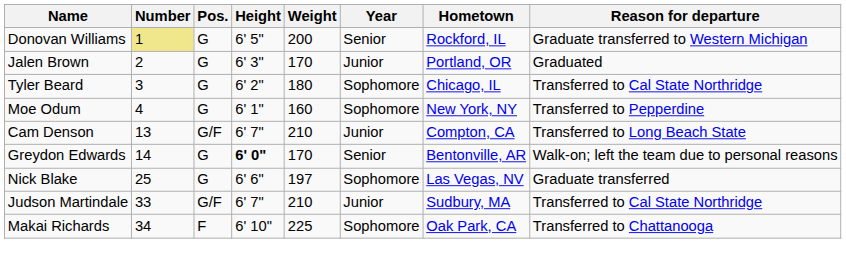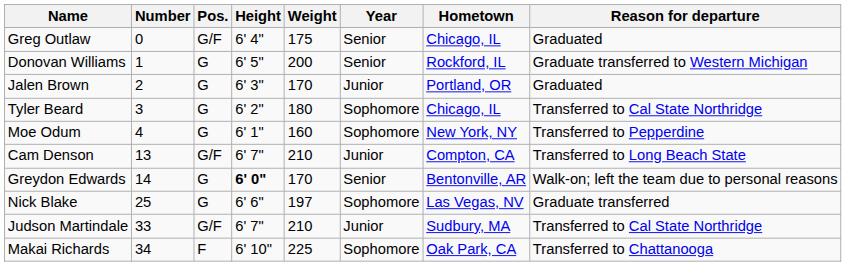 <table class="wikitable sortable" border="1">
 <tr>
 <th>Name</th>
 <th>Number</th>
 <th>Pos.</th>
 <th>Height</th>
 <th>Weight</th>
 <th>Year</th>
 <th>Hometown</th>
 <th class="unsortable">Reason for departure</th>
 </tr>
 <tr>
+<td>Greg Outlaw</td>
+<td>0</td>
+<td>G/F</td>
+<td>6' 4"</td>
+<td>175</td>
+<td> Senior</td>
+<td><a href='#'>Chicago, IL</a></td>
+<td>Graduated</td>
+</tr>
+<tr>
 <td>Donovan Williams</td>
-<td style="background: khaki;">1</td>
+<td>1</td>
 <td>G</td>
 <td>6' 5"</td>
 <td>200</td>
 <td>Senior</td>
 <td><a href='#'>Rockford, IL</a></td>
 <td>Graduate transferred to <a href='#'>Western Michigan</a></td>
 </tr>
 <tr>
 <td>Jalen Brown</td>
 <td>2</td>
 <td>G</td>
 <td>6' 3"</td>
 <td>170</td>
 <td>Junior</td>
 <td><a href='#'>Portland, OR</a></td>
 <td>Graduated</td>
 </tr>
 <tr>
 <td>Tyler Beard</td>
 <td>3</td>
 <td>G</td>
 <td>6' 2"</td>
 <td>180</td>
 <td>Sophomore</td>
 <td><a href='#'>Chicago, IL</a></td>
 <td>Transferred to <a href='#'>Cal State Northridge</a></td>
 </tr>
 <tr>
 <td>Moe Odum</td>
 <td>4</td>
 <td>G</td>
 <td>6' 1"</td>
 <td>160</td>
 <td>Sophomore</td>
 <td><a href='#'>New York, NY</a></td>
 <td>Transferred to <a href='#'>Pepperdine</a></td>
 </tr>
 <tr>
 <td>Cam Denson</td>
 <td>13</td>
 <td>G/F</td>
 <td>6' 7"</td>
 <td>210</td>
 <td>Junior</td>
 <td><a href='#'>Compton, CA</a></td>
 <td>Transferred to <a href='#'>Long Beach State</a></td>
 </tr>
 <tr>
 <td>Greydon Edwards</td>
 <td>14</td>
 <td>G</td>
 <td><strong>6' 0"</strong></td>
 <td>170</td>
 <td>Senior</td>
 <td><a href='#'>Bentonville, AR</a></td>
 <td>Walk-on; left the team due to personal reasons</td>
 </tr>
 <tr>
 <td>Nick Blake</td>
 <td>25</td>
 <td>G</td>
 <td>6' 6"</td>
 <td>197</td>
 <td> Sophomore</td>
 <td><a href='#'>Las Vegas, NV</a></td>
 <td>Graduate transferred</td>
 </tr>
 <tr>
 <td>Judson Martindale</td>
 <td>33</td>
 <td>G/F</td>
 <td>6' 7"</td>
 <td>210</td>
 <td> Junior</td>
 <td><a href='#'>Sudbury, MA</a></td>
 <td>Transferred to <a href='#'>Cal State Northridge</a></td>
 </tr>
 <tr>
 <td>Makai Richards</td>
 <td>34</td>
 <td>F</td>
 <td>6' 10"</td>
 <td>225</td>
 <td> Sophomore</td>
 <td><a href='#'>Oak Park, CA</a></td>
 <td>Transferred to <a href='#'>Chattanooga</a></td>
 </tr>
 </table>
